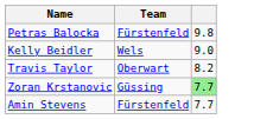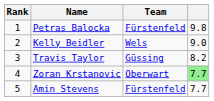 <table class="wikitable sortable" style="text-align:left; font-size:90%;">
 <tr>
+<th>Rank</th>
 <th>Name</th>
 <th>Team</th>
 <th></th>
 </tr>
 <tr>
+<td align=center>1</td>
 <td> <a href='#'>Petras Balocka</a></td>
 <td><a href='#'>Fürstenfeld</a></td>
 <td align=center>9.8</td>
 </tr>
 <tr>
+<td align=center>2</td>
 <td> <a href='#'>Kelly Beidler</a></td>
 <td><a href='#'>Wels</a></td>
 <td align=center>9.0</td>
 </tr>
 <tr>
+<td align=center>3</td>
 <td> <a href='#'>Travis Taylor</a></td>
-<td><a href='#'>Oberwart</a></td>
+<td><a href='#'>Güssing</a></td>
 <td align=center>8.2</td>
 </tr>
 <tr>
+<td align=center>4</td>
 <td> <a href='#'>Zoran Krstanovic</a></td>
-<td><a href='#'>Güssing</a></td>
+<td><a href='#'>Oberwart</a></td>
 <td align=center style="background: lightgreen;">7.7</td>
 </tr>
 <tr>
+<td align=center>5</td>
 <td> <a href='#'>Amin Stevens</a></td>
 <td><a href='#'>Fürstenfeld</a></td>
 <td align=center>7.7</td>
 </tr>
 </table>
